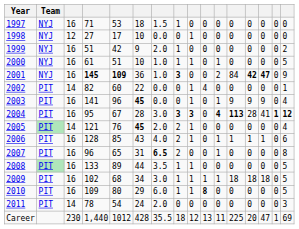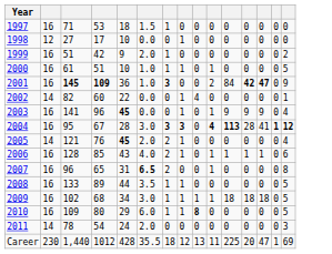 <table class="wikitable sortable">
 <tr>
 <th>Year</th>
-<th>Team</th>
 <th></th>
 <th></th>
 <th></th>
 <th></th>
 <th></th>
 <th></th>
 <th></th>
 <th></th>
 <th></th>
 <th></th>
 <th></th>
 <th></th>
 <th></th>
 <th></th>
 </tr>
 <tr>
 <td><a href='#'>1997</a></td>
-<td><a href='#'>NYJ</a></td>
 <td>16</td>
 <td>71</td>
 <td>53</td>
 <td>18</td>
 <td>1.5</td>
 <td>1</td>
 <td>0</td>
 <td>0</td>
 <td>0</td>
 <td>0</td>
 <td>0</td>
 <td>0</td>
 <td>0</td>
 <td>0</td>
 </tr>
 <tr>
 <td><a href='#'>1998</a></td>
-<td><a href='#'>NYJ</a></td>
 <td>12</td>
 <td>27</td>
 <td>17</td>
 <td>10</td>
 <td>0.0</td>
 <td>0</td>
 <td>1</td>
 <td>0</td>
 <td>0</td>
 <td>0</td>
 <td>0</td>
 <td>0</td>
 <td>0</td>
 <td>0</td>
 </tr>
 <tr>
 <td><a href='#'>1999</a></td>
-<td><a href='#'>NYJ</a></td>
 <td>16</td>
 <td>51</td>
 <td>42</td>
 <td>9</td>
 <td>2.0</td>
 <td>1</td>
 <td>0</td>
 <td>0</td>
 <td>0</td>
 <td>0</td>
 <td>0</td>
 <td>0</td>
 <td>0</td>
 <td>2</td>
 </tr>
 <tr>
 <td><a href='#'>2000</a></td>
-<td><a href='#'>NYJ</a></td>
 <td>16</td>
 <td>61</td>
 <td>51</td>
 <td>10</td>
 <td>1.0</td>
 <td>1</td>
 <td>1</td>
 <td>0</td>
 <td>1</td>
 <td>0</td>
 <td>0</td>
 <td>0</td>
 <td>0</td>
 <td>5</td>
 </tr>
 <tr>
 <td><a href='#'>2001</a></td>
-<td><a href='#'>NYJ</a></td>
 <td>16</td>
 <td><strong>145</strong></td>
 <td><strong>109</strong></td>
 <td>36</td>
 <td>1.0</td>
 <td><strong>3</strong></td>
 <td>0</td>
 <td>0</td>
 <td>2</td>
 <td>84</td>
 <td><strong>42</strong></td>
 <td><strong>47</strong></td>
 <td>0</td>
 <td>9</td>
 </tr>
 <tr>
 <td><a href='#'>2002</a></td>
-<td><a href='#'>PIT</a></td>
 <td>14</td>
 <td>82</td>
 <td>60</td>
 <td>22</td>
 <td>0.0</td>
 <td>0</td>
 <td>1</td>
 <td>4</td>
 <td>0</td>
 <td>0</td>
 <td>0</td>
 <td>0</td>
 <td>0</td>
 <td>1</td>
 </tr>
 <tr>
 <td><a href='#'>2003</a></td>
-<td><a href='#'>PIT</a></td>
 <td>16</td>
 <td>141</td>
 <td>96</td>
 <td><strong>45</strong></td>
 <td>0.0</td>
 <td>0</td>
 <td>1</td>
 <td>0</td>
 <td>1</td>
 <td>9</td>
 <td>9</td>
 <td>9</td>
 <td>0</td>
 <td>4</td>
 </tr>
 <tr>
 <td><a href='#'>2004</a></td>
-<td><a href='#'>PIT</a></td>
 <td>16</td>
 <td>95</td>
 <td>67</td>
 <td>28</td>
 <td>3.0</td>
 <td><strong>3</strong></td>
 <td><strong>3</strong></td>
 <td>0</td>
 <td><strong>4</strong></td>
 <td><strong>113</strong></td>
 <td>28</td>
 <td>41</td>
 <td><strong>1</strong></td>
 <td><strong>12</strong></td>
 </tr>
 <tr>
 <td><a href='#'>2005</a></td>
-<td style="background:#afe6ba; width:3em;"><a href='#'>PIT</a></td>
 <td>14</td>
 <td>121</td>
 <td>76</td>
 <td><strong>45</strong></td>
 <td>2.0</td>
 <td>2</td>
 <td>1</td>
 <td>0</td>
 <td>0</td>
 <td>0</td>
 <td>0</td>
 <td>0</td>
 <td>0</td>
 <td>4</td>
 </tr>
 <tr>
 <td><a href='#'>2006</a></td>
-<td><a href='#'>PIT</a></td>
 <td>16</td>
 <td>128</td>
 <td>85</td>
 <td>43</td>
 <td>4.0</td>
 <td>2</td>
 <td>1</td>
 <td>0</td>
 <td>1</td>
 <td>1</td>
 <td>1</td>
 <td>1</td>
 <td>0</td>
 <td>6</td>
 </tr>
 <tr>
 <td><a href='#'>2007</a></td>
-<td><a href='#'>PIT</a></td>
 <td>16</td>
 <td>96</td>
 <td>65</td>
 <td>31</td>
 <td><strong>6.5</strong></td>
 <td>2</td>
 <td>0</td>
 <td>0</td>
 <td>1</td>
 <td>0</td>
 <td>0</td>
 <td>0</td>
 <td>0</td>
 <td>8</td>
 </tr>
 <tr>
 <td><a href='#'>2008</a></td>
-<td style="background:#afe6ba; width:3em;"><a href='#'>PIT</a></td>
 <td>16</td>
 <td>133</td>
 <td>89</td>
 <td>44</td>
 <td>3.5</td>
 <td>1</td>
 <td>1</td>
 <td>0</td>
 <td>0</td>
 <td>0</td>
 <td>0</td>
 <td>0</td>
 <td>0</td>
 <td>5</td>
 </tr>
 <tr>
 <td><a href='#'>2009</a></td>
-<td><a href='#'>PIT</a></td>
 <td>16</td>
 <td>102</td>
 <td>68</td>
 <td>34</td>
 <td>3.0</td>
 <td>1</td>
 <td>1</td>
 <td>1</td>
 <td>1</td>
 <td>18</td>
 <td>18</td>
 <td>18</td>
 <td>0</td>
 <td>5</td>
 </tr>
 <tr>
 <td><a href='#'>2010</a></td>
-<td><a href='#'>PIT</a></td>
 <td>16</td>
 <td>109</td>
 <td>80</td>
 <td>29</td>
 <td>6.0</td>
 <td>1</td>
 <td>1</td>
 <td><strong>8</strong></td>
 <td>0</td>
 <td>0</td>
 <td>0</td>
 <td>0</td>
 <td>0</td>
 <td>5</td>
 </tr>
 <tr>
 <td><a href='#'>2011</a></td>
-<td><a href='#'>PIT</a></td>
 <td>14</td>
 <td>78</td>
 <td>54</td>
 <td>24</td>
 <td>2.0</td>
 <td>0</td>
 <td>0</td>
 <td>0</td>
 <td>0</td>
 <td>0</td>
 <td>0</td>
 <td>0</td>
 <td>0</td>
 <td>3</td>
 </tr>
 <tr class="sortbottom">
 <td>Career</td>
-<td></td>
 <td>230</td>
 <td>1,440</td>
 <td>1012</td>
 <td>428</td>
 <td>35.5</td>
 <td>18</td>
 <td>12</td>
 <td>13</td>
 <td>11</td>
 <td>225</td>
 <td>20</td>
 <td>47</td>
 <td>1</td>
 <td>69</td>
 </tr>
 </table>
